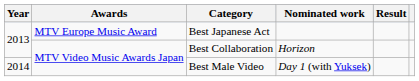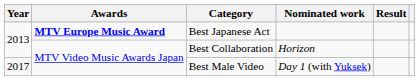 <table class="wikitable">
 <tr style="background:#B0C4DE;">
 <th>Year</th>
 <th>Awards</th>
 <th>Category</th>
 <th>Nominated work</th>
 <th>Result</th>
 <th></th>
 </tr>
 <tr>
 <td rowspan="2">2013</td>
-<td><a href='#'>MTV Europe Music Award</a></td>
+<td><strong><a href='#'>MTV Europe Music Award</a></strong></td>
 <td>Best Japanese Act</td>
 <td></td>
 <td></td>
 <td></td>
 </tr>
 <tr>
 <td rowspan="2"><a href='#'>MTV Video Music Awards Japan</a></td>
 <td>Best Collaboration</td>
 <td><em>Horizon</em></td>
 <td></td>
 <td></td>
 </tr>
 <tr>
-<td>2014</td>
+<td>2017</td>
 <td>Best Male Video</td>
 <td><em>Day 1</em> (with <a href='#'>Yuksek</a>)</td>
 <td></td>
 <td></td>
 </tr>
 </table>
